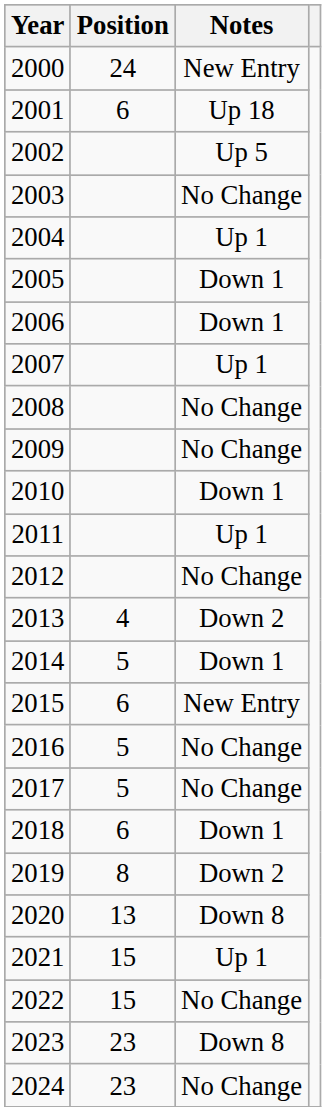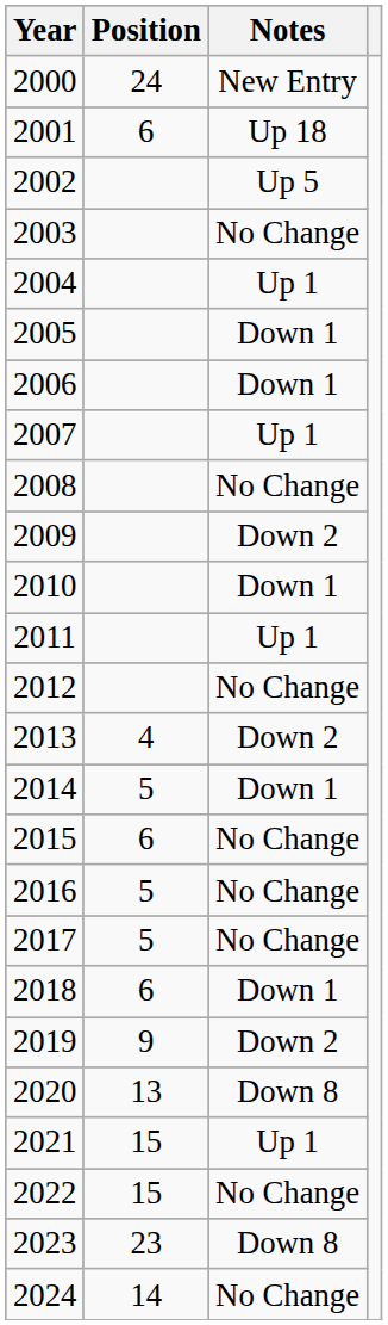 <table class="wikitable plainrowheaders" style="text-align:center;">
 <tr>
 <th>Year</th>
 <th>Position</th>
 <th>Notes</th>
 <th></th>
 </tr>
 <tr>
 <td>2000</td>
 <td>24</td>
 <td>New Entry</td>
 <td rowspan="25"></td>
 </tr>
 <tr>
 <td>2001</td>
 <td>6</td>
 <td>Up 18</td>
 </tr>
 <tr>
 <td>2002</td>
 <td></td>
 <td>Up 5</td>
 </tr>
 <tr>
 <td>2003</td>
 <td></td>
 <td>No Change</td>
 </tr>
 <tr>
 <td>2004</td>
 <td></td>
 <td>Up 1</td>
 </tr>
 <tr>
 <td>2005</td>
 <td></td>
 <td>Down 1</td>
 </tr>
 <tr>
 <td>2006</td>
 <td></td>
 <td>Down 1</td>
 </tr>
 <tr>
 <td>2007</td>
 <td></td>
 <td>Up 1</td>
 </tr>
 <tr>
 <td>2008</td>
 <td></td>
 <td>No Change</td>
 </tr>
 <tr>
 <td>2009</td>
 <td></td>
-<td>No Change</td>
+<td>Down 2</td>
 </tr>
 <tr>
 <td>2010</td>
 <td></td>
 <td>Down 1</td>
 </tr>
 <tr>
 <td>2011</td>
 <td></td>
 <td>Up 1</td>
 </tr>
 <tr>
 <td>2012</td>
 <td></td>
 <td>No Change</td>
 </tr>
 <tr>
 <td>2013</td>
 <td>4</td>
 <td>Down 2</td>
 </tr>
 <tr>
 <td>2014</td>
 <td>5</td>
 <td>Down 1</td>
 </tr>
 <tr>
 <td>2015</td>
 <td>6</td>
-<td>New Entry</td>
+<td>No Change</td>
 </tr>
 <tr>
 <td>2016</td>
 <td>5</td>
 <td>No Change</td>
 </tr>
 <tr>
 <td>2017</td>
 <td>5</td>
 <td>No Change</td>
 </tr>
 <tr>
 <td>2018</td>
 <td>6</td>
 <td>Down 1</td>
 </tr>
 <tr>
 <td>2019</td>
-<td>8</td>
+<td>9</td>
 <td>Down 2</td>
 </tr>
 <tr>
 <td>2020</td>
 <td>13</td>
 <td>Down 8</td>
 </tr>
 <tr>
 <td>2021</td>
 <td>15</td>
 <td>Up 1</td>
 </tr>
 <tr>
 <td>2022</td>
 <td>15</td>
 <td>No Change</td>
 </tr>
 <tr>
 <td>2023</td>
 <td>23</td>
 <td>Down 8</td>
 </tr>
 <tr>
 <td>2024</td>
-<td>23</td>
+<td>14</td>
 <td>No Change</td>
 </tr>
 <tr>
 </tr>
 </table>
